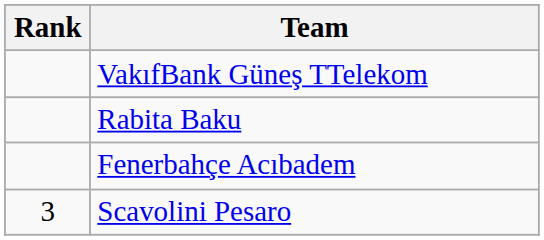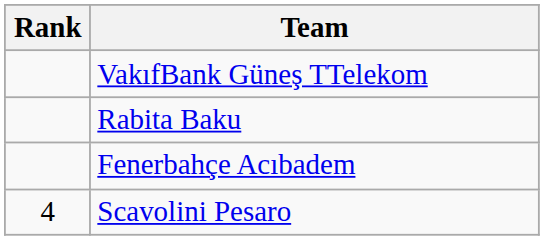 <table class="wikitable" style="text-align: center;">
 <tr>
 <th width=40>Rank</th>
 <th width=240>Team</th>
 </tr>
 <tr align=center>
 <td></td>
 <td style="text-align:left;"> <a href='#'>VakıfBank Güneş TTelekom</a></td>
 </tr>
 <tr align=center>
 <td></td>
 <td style="text-align:left;"> <a href='#'>Rabita Baku</a></td>
 </tr>
 <tr align=center>
 <td></td>
 <td style="text-align:left;"> <a href='#'>Fenerbahçe Acıbadem</a></td>
 </tr>
 <tr align=center>
-<td>3</td>
+<td>4</td>
 <td style="text-align:left;"> <a href='#'>Scavolini Pesaro</a></td>
 </tr>
 </table>
